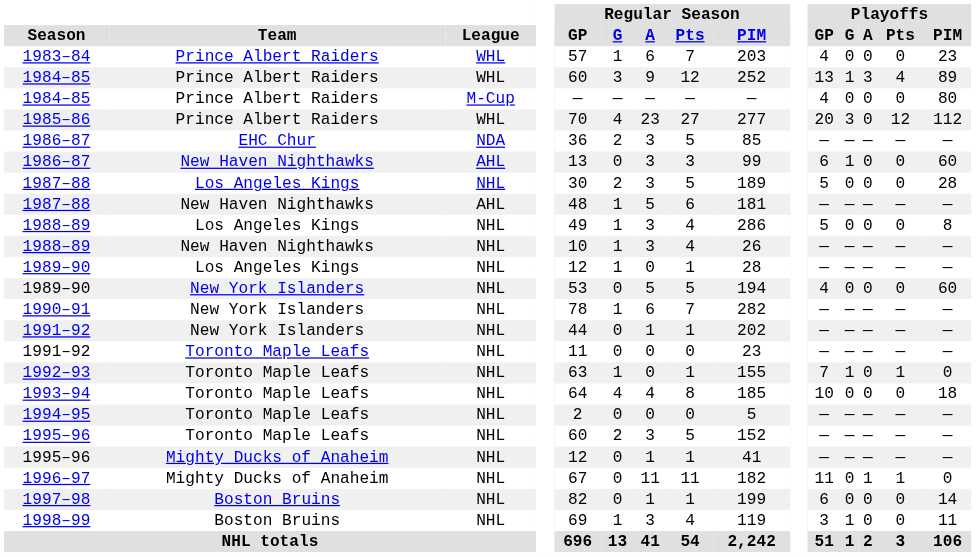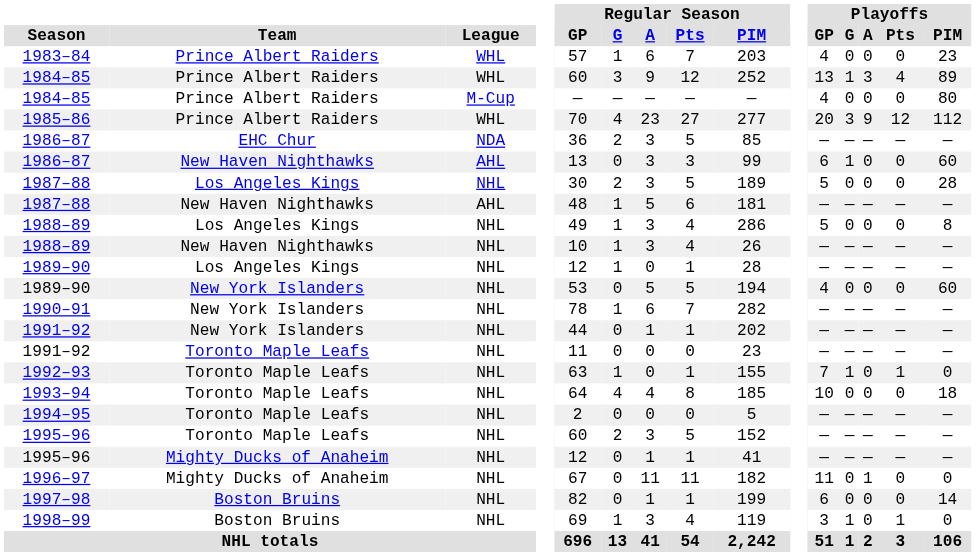 <table border="0" cellpadding="1" cellspacing="0" style="text-align:center; width:60em">
 <tr bgcolor="#e0e0e0">
 <th colspan="3"  bgcolor="#ffffff"> </th>
 <th rowspan="99" bgcolor="#ffffff"> </th>
 <th colspan="5">Regular Season</th>
 <th rowspan="99" bgcolor="#ffffff"> </th>
 <th colspan="5">Playoffs</th>
 </tr>
 <tr bgcolor="#e0e0e0">
 <th>Season</th>
 <th>Team</th>
 <th>League</th>
 <th>GP</th>
 <th><a href='#'>G</a></th>
 <th><a href='#'>A</a></th>
 <th><a href='#'>Pts</a></th>
 <th><a href='#'>PIM</a></th>
 <th>GP</th>
 <th>G</th>
 <th>A</th>
 <th>Pts</th>
 <th>PIM</th>
 </tr>
 <tr>
 <td><a href='#'>1983–84</a></td>
 <td><a href='#'>Prince Albert Raiders</a></td>
 <td><a href='#'>WHL</a></td>
 <td>57</td>
 <td>1</td>
 <td>6</td>
 <td>7</td>
 <td>203</td>
 <td>4</td>
 <td>0</td>
 <td>0</td>
 <td>0</td>
 <td>23</td>
 </tr>
 <tr bgcolor="#f0f0f0">
 <td><a href='#'>1984–85</a></td>
 <td>Prince Albert Raiders</td>
 <td>WHL</td>
 <td>60</td>
 <td>3</td>
 <td>9</td>
 <td>12</td>
 <td>252</td>
 <td>13</td>
 <td>1</td>
 <td>3</td>
 <td>4</td>
 <td>89</td>
 </tr>
 <tr>
 <td><a href='#'>1984–85</a></td>
 <td>Prince Albert Raiders</td>
 <td><a href='#'>M-Cup</a></td>
 <td>—</td>
 <td>—</td>
 <td>—</td>
 <td>—</td>
 <td>—</td>
 <td>4</td>
 <td>0</td>
 <td>0</td>
 <td>0</td>
 <td>80</td>
 </tr>
 <tr bgcolor="#f0f0f0">
 <td><a href='#'>1985–86</a></td>
 <td>Prince Albert Raiders</td>
 <td>WHL</td>
 <td>70</td>
 <td>4</td>
 <td>23</td>
 <td>27</td>
 <td>277</td>
 <td>20</td>
 <td>3</td>
-<td>0</td>
+<td>9</td>
 <td>12</td>
 <td>112</td>
 </tr>
 <tr>
 <td><a href='#'>1986–87</a></td>
 <td><a href='#'>EHC Chur</a></td>
 <td><a href='#'>NDA</a></td>
 <td>36</td>
 <td>2</td>
 <td>3</td>
 <td>5</td>
 <td>85</td>
 <td>—</td>
 <td>—</td>
 <td>—</td>
 <td>—</td>
 <td>—</td>
 </tr>
 <tr bgcolor="#f0f0f0">
 <td><a href='#'>1986–87</a></td>
 <td><a href='#'>New Haven Nighthawks</a></td>
 <td><a href='#'>AHL</a></td>
 <td>13</td>
 <td>0</td>
 <td>3</td>
 <td>3</td>
 <td>99</td>
 <td>6</td>
 <td>1</td>
 <td>0</td>
 <td>0</td>
 <td>60</td>
 </tr>
 <tr>
 <td><a href='#'>1987–88</a></td>
 <td><a href='#'>Los Angeles Kings</a></td>
 <td><a href='#'>NHL</a></td>
 <td>30</td>
 <td>2</td>
 <td>3</td>
 <td>5</td>
 <td>189</td>
 <td>5</td>
 <td>0</td>
 <td>0</td>
 <td>0</td>
 <td>28</td>
 </tr>
 <tr bgcolor="#f0f0f0">
 <td><a href='#'>1987–88</a></td>
 <td>New Haven Nighthawks</td>
 <td>AHL</td>
 <td>48</td>
 <td>1</td>
 <td>5</td>
 <td>6</td>
 <td>181</td>
 <td>—</td>
 <td>—</td>
 <td>—</td>
 <td>—</td>
 <td>—</td>
 </tr>
 <tr>
 <td><a href='#'>1988–89</a></td>
 <td>Los Angeles Kings</td>
 <td>NHL</td>
 <td>49</td>
 <td>1</td>
 <td>3</td>
 <td>4</td>
 <td>286</td>
 <td>5</td>
 <td>0</td>
 <td>0</td>
 <td>0</td>
 <td>8</td>
 </tr>
 <tr bgcolor="#f0f0f0">
 <td><a href='#'>1988–89</a></td>
 <td>New Haven Nighthawks</td>
 <td>NHL</td>
 <td>10</td>
 <td>1</td>
 <td>3</td>
 <td>4</td>
 <td>26</td>
 <td>—</td>
 <td>—</td>
 <td>—</td>
 <td>—</td>
 <td>—</td>
 </tr>
 <tr>
 <td><a href='#'>1989–90</a></td>
 <td>Los Angeles Kings</td>
 <td>NHL</td>
 <td>12</td>
 <td>1</td>
 <td>0</td>
 <td>1</td>
 <td>28</td>
 <td>—</td>
 <td>—</td>
 <td>—</td>
 <td>—</td>
 <td>—</td>
 </tr>
 <tr bgcolor="#f0f0f0">
 <td>1989–90</td>
 <td><a href='#'>New York Islanders</a></td>
 <td>NHL</td>
 <td>53</td>
 <td>0</td>
 <td>5</td>
 <td>5</td>
 <td>194</td>
 <td>4</td>
 <td>0</td>
 <td>0</td>
 <td>0</td>
 <td>60</td>
 </tr>
 <tr>
 <td><a href='#'>1990–91</a></td>
 <td>New York Islanders</td>
 <td>NHL</td>
 <td>78</td>
 <td>1</td>
 <td>6</td>
 <td>7</td>
 <td>282</td>
 <td>—</td>
 <td>—</td>
 <td>—</td>
 <td>—</td>
 <td>—</td>
 </tr>
 <tr bgcolor="#f0f0f0">
 <td><a href='#'>1991–92</a></td>
 <td>New York Islanders</td>
 <td>NHL</td>
 <td>44</td>
 <td>0</td>
 <td>1</td>
 <td>1</td>
 <td>202</td>
 <td>—</td>
 <td>—</td>
 <td>—</td>
 <td>—</td>
 <td>—</td>
 </tr>
 <tr>
 <td>1991–92</td>
 <td><a href='#'>Toronto Maple Leafs</a></td>
 <td>NHL</td>
 <td>11</td>
 <td>0</td>
 <td>0</td>
 <td>0</td>
 <td>23</td>
 <td>—</td>
 <td>—</td>
 <td>—</td>
 <td>—</td>
 <td>—</td>
 </tr>
 <tr bgcolor="#f0f0f0">
 <td><a href='#'>1992–93</a></td>
 <td>Toronto Maple Leafs</td>
 <td>NHL</td>
 <td>63</td>
 <td>1</td>
 <td>0</td>
 <td>1</td>
 <td>155</td>
 <td>7</td>
 <td>1</td>
 <td>0</td>
 <td>1</td>
 <td>0</td>
 </tr>
 <tr>
 <td><a href='#'>1993–94</a></td>
 <td>Toronto Maple Leafs</td>
 <td>NHL</td>
 <td>64</td>
 <td>4</td>
 <td>4</td>
 <td>8</td>
 <td>185</td>
 <td>10</td>
 <td>0</td>
 <td>0</td>
 <td>0</td>
 <td>18</td>
 </tr>
 <tr bgcolor="#f0f0f0">
 <td><a href='#'>1994–95</a></td>
 <td>Toronto Maple Leafs</td>
 <td>NHL</td>
 <td>2</td>
 <td>0</td>
 <td>0</td>
 <td>0</td>
 <td>5</td>
 <td>—</td>
 <td>—</td>
 <td>—</td>
 <td>—</td>
 <td>—</td>
 </tr>
 <tr>
 <td><a href='#'>1995–96</a></td>
 <td>Toronto Maple Leafs</td>
 <td>NHL</td>
 <td>60</td>
 <td>2</td>
 <td>3</td>
 <td>5</td>
 <td>152</td>
 <td>—</td>
 <td>—</td>
 <td>—</td>
 <td>—</td>
 <td>—</td>
 </tr>
 <tr bgcolor="#f0f0f0">
 <td>1995–96</td>
 <td><a href='#'>Mighty Ducks of Anaheim</a></td>
 <td>NHL</td>
 <td>12</td>
 <td>0</td>
 <td>1</td>
 <td>1</td>
 <td>41</td>
 <td>—</td>
 <td>—</td>
 <td>—</td>
 <td>—</td>
 <td>—</td>
 </tr>
 <tr>
 <td><a href='#'>1996–97</a></td>
 <td>Mighty Ducks of Anaheim</td>
 <td>NHL</td>
 <td>67</td>
 <td>0</td>
 <td>11</td>
 <td>11</td>
 <td>182</td>
 <td>11</td>
 <td>0</td>
 <td>1</td>
-<td>1</td>
+<td>0</td>
 <td>0</td>
 </tr>
 <tr bgcolor="#f0f0f0">
 <td><a href='#'>1997–98</a></td>
 <td><a href='#'>Boston Bruins</a></td>
 <td>NHL</td>
 <td>82</td>
 <td>0</td>
 <td>1</td>
 <td>1</td>
 <td>199</td>
 <td>6</td>
 <td>0</td>
 <td>0</td>
 <td>0</td>
 <td>14</td>
 </tr>
 <tr>
 <td><a href='#'>1998–99</a></td>
 <td>Boston Bruins</td>
 <td>NHL</td>
 <td>69</td>
 <td>1</td>
 <td>3</td>
 <td>4</td>
 <td>119</td>
 <td>3</td>
 <td>1</td>
 <td>0</td>
+<td>1</td>
 <td>0</td>
-<td>11</td>
 </tr>
 <tr bgcolor="#e0e0e0">
 <th colspan="3">NHL totals</th>
 <th>696</th>
 <th>13</th>
 <th>41</th>
 <th>54</th>
 <th>2,242</th>
 <th>51</th>
 <th>1</th>
 <th>2</th>
 <th>3</th>
 <th>106</th>
 </tr>
 </table>
